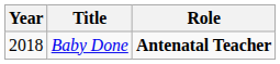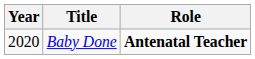 <table class="wikitable sortable">
 <tr>
 <th>Year</th>
 <th>Title</th>
 <th>Role</th>
 </tr>
 <tr>
-<td>2018</td>
+<td>2020</td>
 <td><em><a href='#'>Baby Done</a></em></td>
 <td><strong>Antenatal Teacher</strong></td>
 </tr>
 </table>
